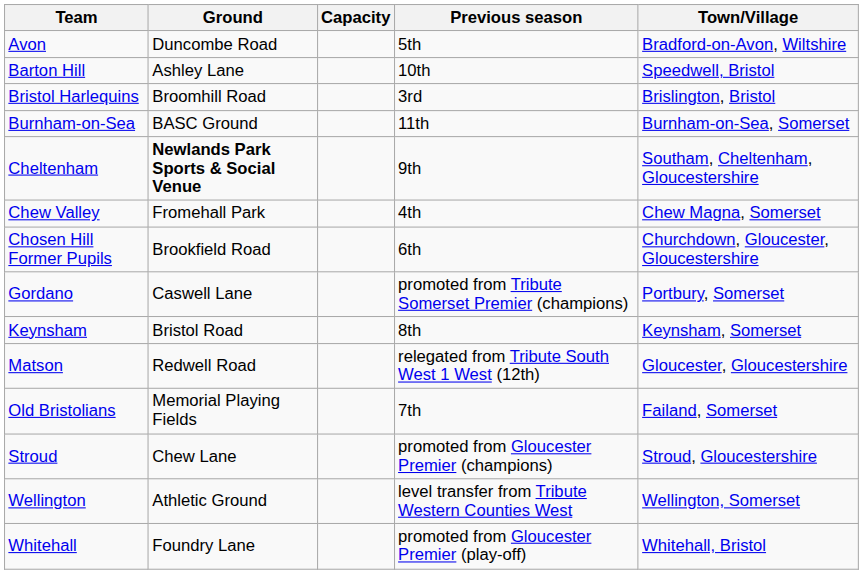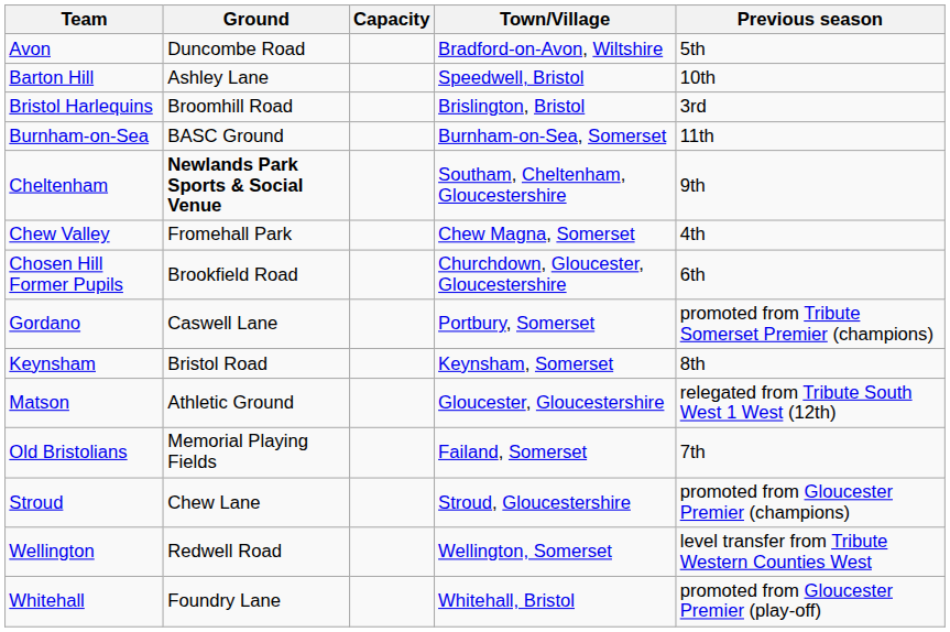 <table class="wikitable sortable" style="width:65%;">
 <tr>
 <th width=17%>Team</th>
 <th width=20%>Ground</th>
 <th width=8%>Capacity</th>
+<th width=26%>Town/Village</th>
 <th width=29%>Previous season</th>
-<th width=26%>Town/Village</th>
 </tr>
 <tr>
 <td><a href='#'>Avon</a></td>
 <td>Duncombe Road</td>
 <td></td>
+<td><a href='#'>Bradford-on-Avon</a>, <a href='#'>Wiltshire</a></td>
 <td>5th</td>
-<td><a href='#'>Bradford-on-Avon</a>, <a href='#'>Wiltshire</a></td>
 </tr>
 <tr>
 <td><a href='#'>Barton Hill</a></td>
 <td>Ashley Lane</td>
 <td></td>
+<td><a href='#'>Speedwell, Bristol</a></td>
 <td>10th</td>
-<td><a href='#'>Speedwell, Bristol</a></td>
 </tr>
 <tr>
 <td><a href='#'>Bristol Harlequins</a></td>
 <td>Broomhill Road</td>
 <td></td>
+<td><a href='#'>Brislington</a>, <a href='#'>Bristol</a></td>
 <td>3rd</td>
-<td><a href='#'>Brislington</a>, <a href='#'>Bristol</a></td>
 </tr>
 <tr>
 <td><a href='#'>Burnham-on-Sea</a></td>
 <td>BASC Ground</td>
 <td></td>
+<td><a href='#'>Burnham-on-Sea</a>, <a href='#'>Somerset</a></td>
 <td>11th</td>
-<td><a href='#'>Burnham-on-Sea</a>, <a href='#'>Somerset</a></td>
 </tr>
 <tr>
 <td><a href='#'>Cheltenham</a></td>
 <td><strong>Newlands Park Sports & Social Venue</strong></td>
 <td></td>
+<td><a href='#'>Southam</a>, <a href='#'>Cheltenham</a>, <a href='#'>Gloucestershire</a></td>
 <td>9th</td>
-<td><a href='#'>Southam</a>, <a href='#'>Cheltenham</a>, <a href='#'>Gloucestershire</a></td>
 </tr>
 <tr>
 <td><a href='#'>Chew Valley</a></td>
 <td>Fromehall Park</td>
 <td></td>
+<td><a href='#'>Chew Magna</a>, <a href='#'>Somerset</a></td>
 <td>4th</td>
-<td><a href='#'>Chew Magna</a>, <a href='#'>Somerset</a></td>
 </tr>
 <tr>
 <td><a href='#'>Chosen Hill Former Pupils</a></td>
 <td>Brookfield Road</td>
 <td></td>
+<td><a href='#'>Churchdown</a>, <a href='#'>Gloucester</a>, <a href='#'>Gloucestershire</a></td>
 <td>6th</td>
-<td><a href='#'>Churchdown</a>, <a href='#'>Gloucester</a>, <a href='#'>Gloucestershire</a></td>
 </tr>
 <tr>
 <td><a href='#'>Gordano</a></td>
 <td>Caswell Lane</td>
 <td></td>
+<td><a href='#'>Portbury</a>, <a href='#'>Somerset</a></td>
 <td>promoted from <a href='#'>Tribute Somerset Premier</a> (champions)</td>
-<td><a href='#'>Portbury</a>, <a href='#'>Somerset</a></td>
 </tr>
 <tr>
 <td><a href='#'>Keynsham</a></td>
 <td>Bristol Road</td>
 <td></td>
+<td><a href='#'>Keynsham</a>, <a href='#'>Somerset</a></td>
 <td>8th</td>
-<td><a href='#'>Keynsham</a>, <a href='#'>Somerset</a></td>
 </tr>
 <tr>
 <td><a href='#'>Matson</a></td>
-<td>Redwell Road</td>
+<td>Athletic Ground</td>
 <td></td>
+<td><a href='#'>Gloucester</a>, <a href='#'>Gloucestershire</a></td>
 <td>relegated from <a href='#'>Tribute South West 1 West</a> (12th)</td>
-<td><a href='#'>Gloucester</a>, <a href='#'>Gloucestershire</a></td>
 </tr>
 <tr>
 <td><a href='#'>Old Bristolians</a></td>
 <td>Memorial Playing Fields</td>
 <td></td>
+<td><a href='#'>Failand</a>, <a href='#'>Somerset</a></td>
 <td>7th</td>
-<td><a href='#'>Failand</a>, <a href='#'>Somerset</a></td>
 </tr>
 <tr>
 <td><a href='#'>Stroud</a></td>
 <td>Chew Lane</td>
 <td></td>
+<td><a href='#'>Stroud</a>, <a href='#'>Gloucestershire</a></td>
 <td>promoted from <a href='#'>Gloucester Premier</a> (champions)</td>
-<td><a href='#'>Stroud</a>, <a href='#'>Gloucestershire</a></td>
 </tr>
 <tr>
 <td><a href='#'>Wellington</a></td>
-<td>Athletic Ground</td>
+<td>Redwell Road</td>
 <td></td>
+<td><a href='#'>Wellington, Somerset</a></td>
 <td>level transfer from <a href='#'>Tribute Western Counties West</a></td>
-<td><a href='#'>Wellington, Somerset</a></td>
 </tr>
 <tr>
 <td><a href='#'>Whitehall</a></td>
 <td>Foundry Lane</td>
 <td></td>
+<td><a href='#'>Whitehall, Bristol</a></td>
 <td>promoted from <a href='#'>Gloucester Premier</a> (play-off)</td>
-<td><a href='#'>Whitehall, Bristol</a></td>
 </tr>
 </table>
